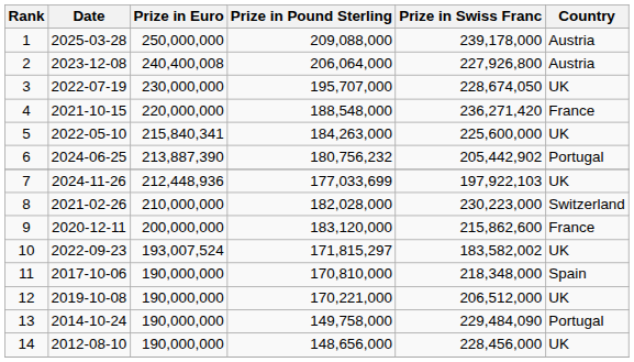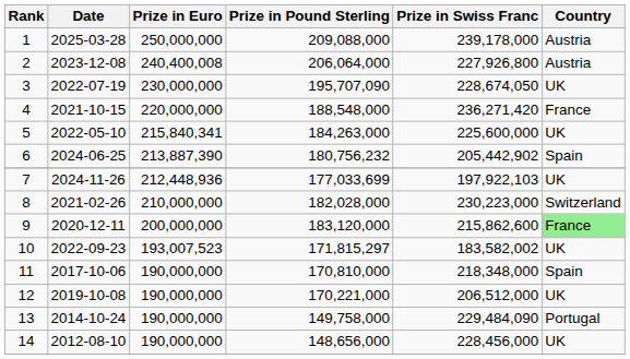 <table class="wikitable sortable">
 <tr>
 <th>Rank</th>
 <th>Date</th>
 <th>Prize in Euro</th>
 <th>Prize in Pound Sterling</th>
 <th>Prize in Swiss Franc</th>
 <th>Country</th>
 </tr>
 <tr>
 <td align=center>1</td>
 <td align=center>2025-03-28</td>
 <td align=right>250,000,000</td>
 <td align=right>209,088,000</td>
 <td align=right>239,178,000</td>
 <td>Austria</td>
 </tr>
 <tr>
 <td align=center>2</td>
 <td align=center>2023-12-08</td>
 <td align=right>240,400,008</td>
 <td align=right>206,064,000</td>
 <td align=right>227,926,800</td>
 <td>Austria</td>
 </tr>
 <tr>
 <td align=center>3</td>
 <td align=center>2022-07-19</td>
 <td align=right>230,000,000</td>
-<td align=right>195,707,000</td>
+<td align=right>195,707,090</td>
 <td align=right>228,674,050</td>
 <td>UK</td>
 </tr>
 <tr>
 <td align=center>4</td>
 <td align=center>2021-10-15</td>
 <td align=right>220,000,000</td>
 <td align=right>188,548,000</td>
 <td align=right>236,271,420</td>
 <td>France</td>
 </tr>
 <tr>
 <td align=center>5</td>
 <td align=center>2022-05-10</td>
 <td align=right>215,840,341</td>
 <td align=right>184,263,000</td>
 <td align=right>225,600,000</td>
 <td>UK</td>
 </tr>
 <tr>
 <td align=center>6</td>
 <td align=center>2024-06-25</td>
 <td align=right>213,887,390</td>
 <td align=right>180,756,232</td>
 <td align=right>205,442,902</td>
-<td>Portugal</td>
+<td>Spain</td>
 </tr>
 <tr>
 </tr>
 <tr>
 <td align=center>7</td>
 <td align=center>2024-11-26</td>
 <td align=right>212,448,936</td>
 <td align=right>177,033,699</td>
 <td align=right>197,922,103</td>
 <td>UK</td>
 </tr>
 <tr>
 <td align=center>8</td>
 <td align=center>2021-02-26</td>
 <td align=right>210,000,000</td>
 <td align=right>182,028,000</td>
 <td align=right>230,223,000</td>
 <td>Switzerland</td>
 </tr>
 <tr>
 <td align=center>9</td>
 <td align=center>2020-12-11</td>
 <td align=right>200,000,000</td>
 <td align=right>183,120,000</td>
 <td align=right>215,862,600</td>
-<td>France</td>
+<td style="background: lightgreen;">France</td>
 </tr>
 <tr>
 <td align=center>10</td>
 <td align=center>2022-09-23</td>
-<td align=right>193,007,524</td>
+<td align=right>193,007,523</td>
 <td align=right>171,815,297</td>
 <td align=right>183,582,002</td>
 <td>UK</td>
 </tr>
 <tr>
 <td align=center>11</td>
 <td align=center>2017-10-06</td>
 <td align=right>190,000,000</td>
 <td align=right>170,810,000</td>
 <td align=right>218,348,000</td>
 <td>Spain</td>
 </tr>
 <tr>
 <td align=center>12</td>
 <td align=center>2019-10-08</td>
 <td align=right>190,000,000</td>
 <td align=right>170,221,000</td>
 <td align=right>206,512,000</td>
 <td>UK</td>
 </tr>
 <tr>
 <td align=center>13</td>
 <td align=center>2014-10-24</td>
 <td align=right>190,000,000</td>
 <td align=right>149,758,000</td>
 <td align=right>229,484,090</td>
 <td>Portugal</td>
 </tr>
 <tr>
 <td align=center>14</td>
 <td align=center>2012-08-10</td>
 <td align=right>190,000,000</td>
 <td align=right>148,656,000</td>
 <td align=right>228,456,000</td>
 <td>UK</td>
 </tr>
 <tr>
 </tr>
 </table>
